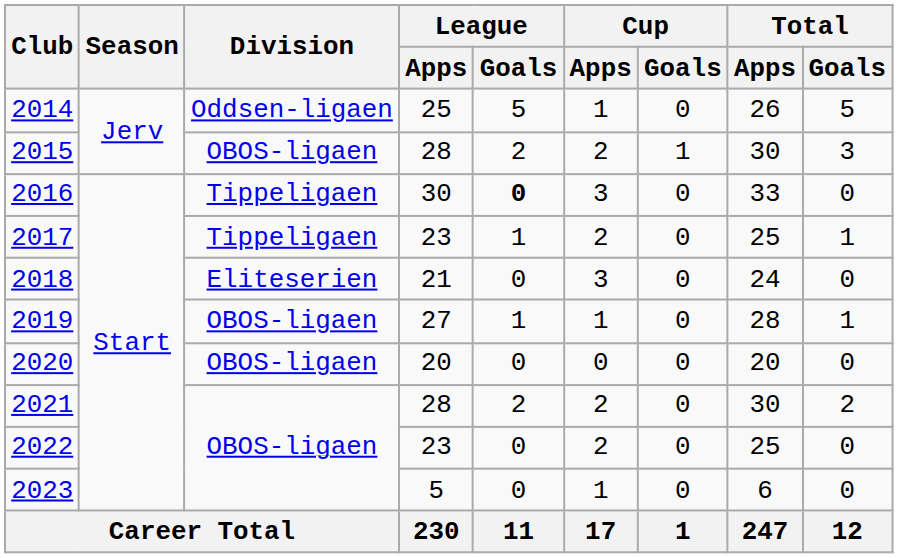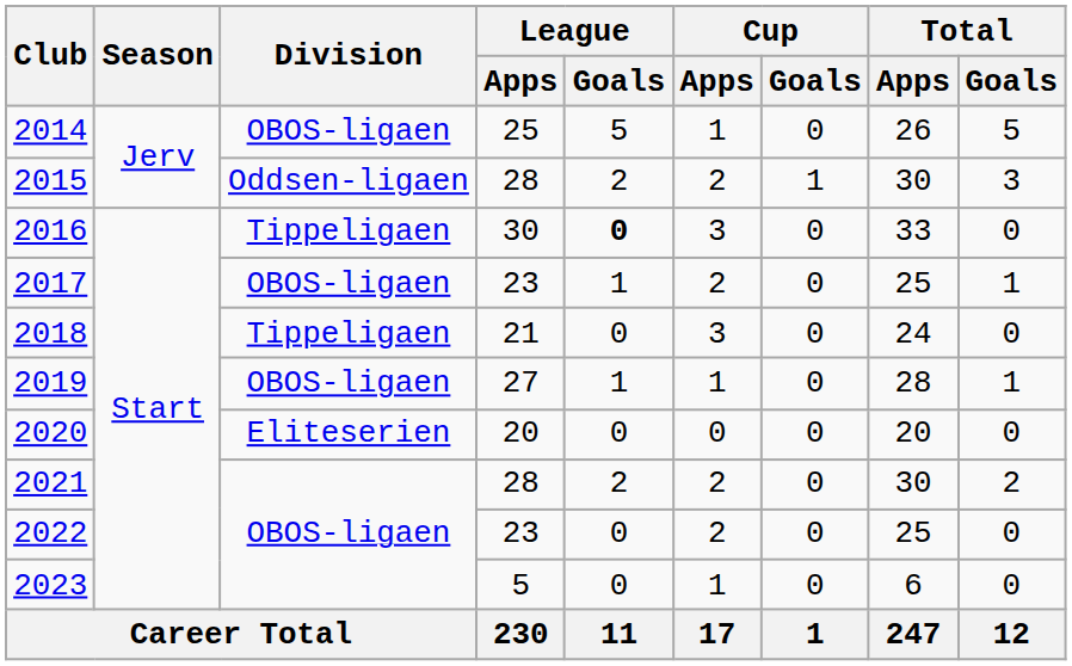 <table class="wikitable" style="text-align: center;">
 <tr>
 <th rowspan="2">Club</th>
 <th rowspan="2">Season</th>
 <th rowspan="2">Division</th>
 <th colspan="2">League</th>
 <th colspan="2">Cup</th>
 <th colspan="2">Total</th>
 </tr>
 <tr>
 <th>Apps</th>
 <th>Goals</th>
 <th>Apps</th>
 <th>Goals</th>
 <th>Apps</th>
 <th>Goals</th>
 </tr>
 <tr>
 <td><a href='#'>2014</a></td>
 <td rowspan="2" valign="center"><a href='#'>Jerv</a></td>
-<td rowspan="1" valign="center"><a href='#'>Oddsen-ligaen</a></td>
+<td rowspan="1" valign="center"><a href='#'>OBOS-ligaen</a></td>
 <td>25</td>
 <td>5</td>
 <td>1</td>
 <td>0</td>
 <td>26</td>
 <td>5</td>
 </tr>
 <tr>
 <td><a href='#'>2015</a></td>
-<td rowspan="1" valign="center"><a href='#'>OBOS-ligaen</a></td>
+<td rowspan="1" valign="center"><a href='#'>Oddsen-ligaen</a></td>
 <td>28</td>
 <td>2</td>
 <td>2</td>
 <td>1</td>
 <td>30</td>
 <td>3</td>
 </tr>
 <tr>
 <td><a href='#'>2016</a></td>
 <td rowspan="8" valign="center"><a href='#'>Start</a></td>
 <td rowspan="1" valign="center"><a href='#'>Tippeligaen</a></td>
 <td>30</td>
 <td><strong>0</strong></td>
 <td>3</td>
 <td>0</td>
 <td>33</td>
 <td>0</td>
 </tr>
 <tr>
 <td><a href='#'>2017</a></td>
-<td rowspan="1" valign="center"><a href='#'>Tippeligaen</a></td>
+<td rowspan="1" valign="center"><a href='#'>OBOS-ligaen</a></td>
 <td>23</td>
 <td>1</td>
 <td>2</td>
 <td>0</td>
 <td>25</td>
 <td>1</td>
 </tr>
 <tr>
 <td><a href='#'>2018</a></td>
-<td rowspan="1" valign="center"><a href='#'>Eliteserien</a></td>
+<td rowspan="1" valign="center"><a href='#'>Tippeligaen</a></td>
 <td>21</td>
 <td>0</td>
 <td>3</td>
 <td>0</td>
 <td>24</td>
 <td>0</td>
 </tr>
 <tr>
 <td><a href='#'>2019</a></td>
 <td rowspan="1" valign="center"><a href='#'>OBOS-ligaen</a></td>
 <td>27</td>
 <td>1</td>
 <td>1</td>
 <td>0</td>
 <td>28</td>
 <td>1</td>
 </tr>
 <tr>
 <td><a href='#'>2020</a></td>
-<td rowspan="1" valign="center"><a href='#'>OBOS-ligaen</a></td>
+<td rowspan="1" valign="center"><a href='#'>Eliteserien</a></td>
 <td>20</td>
 <td>0</td>
 <td>0</td>
 <td>0</td>
 <td>20</td>
 <td>0</td>
 </tr>
 <tr>
 <td><a href='#'>2021</a></td>
 <td rowspan="3" valign="center"><a href='#'>OBOS-ligaen</a></td>
 <td>28</td>
 <td>2</td>
 <td>2</td>
 <td>0</td>
 <td>30</td>
 <td>2</td>
 </tr>
 <tr>
 <td><a href='#'>2022</a></td>
 <td>23</td>
 <td>0</td>
 <td>2</td>
 <td>0</td>
 <td>25</td>
 <td>0</td>
 </tr>
 <tr>
 <td><a href='#'>2023</a></td>
 <td>5</td>
 <td>0</td>
 <td>1</td>
 <td>0</td>
 <td>6</td>
 <td>0</td>
 </tr>
 <tr>
 <th colspan="3">Career Total</th>
 <th>230</th>
 <th>11</th>
 <th>17</th>
 <th>1</th>
 <th>247</th>
 <th>12</th>
 </tr>
 </table>
